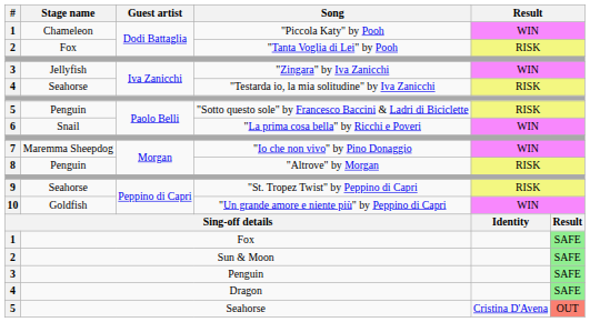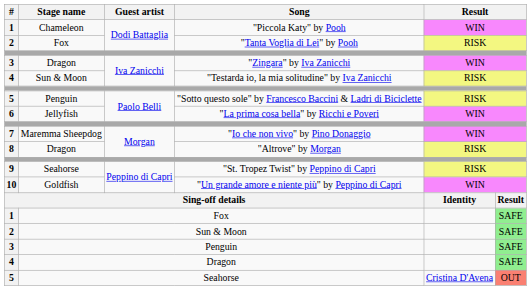 <table class="wikitable plainrowheaders" style="text-align: center;">
 <tr>
 <th>#</th>
 <th>Stage name</th>
 <th>Guest artist</th>
 <th>Song</th>
 <th colspan=2>Result</th>
 </tr>
 <tr>
 <th>1</th>
 <td>Chameleon</td>
 <td rowspan=2><a href='#'>Dodi Battaglia</a></td>
 <td>"Piccola Katy" by <a href='#'>Pooh</a></td>
 <td colspan="2" bgcolor=#F888FD>WIN</td>
 </tr>
 <tr>
 <th>2</th>
 <td>Fox</td>
 <td>"<a href='#'>Tanta Voglia di Lei</a>" by <a href='#'>Pooh</a></td>
 <td colspan="2" bgcolor="#F3F781">RISK</td>
 </tr>
 <tr>
 <td colspan="6" style="background:darkgray"></td>
 </tr>
 <tr>
 <th>3</th>
-<td>Jellyfish</td>
+<td>Dragon</td>
 <td rowspan=2><a href='#'>Iva Zanicchi</a></td>
 <td>"<a href='#'>Zingara</a>" by <a href='#'>Iva Zanicchi</a></td>
 <td colspan="2" bgcolor=#F888FD>WIN</td>
 </tr>
 <tr>
 <th>4</th>
-<td>Seahorse</td>
+<td>Sun & Moon</td>
 <td>"Testarda io, la mia solitudine" by <a href='#'>Iva Zanicchi</a></td>
 <td colspan="2" bgcolor="#F3F781">RISK</td>
 </tr>
 <tr>
 <td colspan="6" style="background:darkgray"></td>
 </tr>
 <tr>
 <th>5</th>
 <td>Penguin</td>
 <td rowspan=2><a href='#'>Paolo Belli</a></td>
 <td>"Sotto questo sole" by <a href='#'>Francesco Baccini</a> & <a href='#'>Ladri di Biciclette</a></td>
 <td colspan="2" bgcolor="#F3F781">RISK</td>
 </tr>
 <tr>
 <th>6</th>
-<td>Snail</td>
+<td>Jellyfish</td>
 <td>"<a href='#'>La prima cosa bella</a>" by <a href='#'>Ricchi e Poveri</a></td>
 <td colspan="2" bgcolor=#F888FD>WIN</td>
 </tr>
 <tr>
 <td colspan="6" style="background:darkgray"></td>
 </tr>
 <tr>
 <th>7</th>
 <td>Maremma Sheepdog</td>
 <td rowspan=2><a href='#'>Morgan</a></td>
 <td>"<a href='#'>Io che non vivo</a>" by <a href='#'>Pino Donaggio</a></td>
 <td colspan="2" bgcolor=#F888FD>WIN</td>
 </tr>
 <tr>
 <th>8</th>
-<td>Penguin</td>
+<td>Dragon</td>
 <td>"Altrove" by <a href='#'>Morgan</a></td>
 <td colspan="2" bgcolor="#F3F781">RISK</td>
 </tr>
 <tr>
 <td colspan="6" style="background:darkgray"></td>
 </tr>
 <tr>
 <th>9</th>
 <td>Seahorse</td>
 <td rowspan=2><a href='#'>Peppino di Capri</a></td>
 <td>"St. Tropez Twist" by <a href='#'>Peppino di Capri</a></td>
 <td colspan="2" bgcolor="#F3F781">RISK</td>
 </tr>
 <tr>
 <th>10</th>
 <td>Goldfish</td>
 <td>"<a href='#'>Un grande amore e niente più</a>" by <a href='#'>Peppino di Capri</a></td>
 <td colspan="2" bgcolor=#F888FD>WIN</td>
 </tr>
 <tr>
 <th colspan="4">Sing-off details</th>
 <th>Identity</th>
 <th>Result</th>
 </tr>
 <tr>
 <th>1</th>
 <td colspan="3">Fox</td>
 <td></td>
 <td bgcolor=lightgreen>SAFE</td>
 </tr>
 <tr>
 <th>2</th>
 <td colspan="3">Sun & Moon</td>
 <td></td>
 <td bgcolor=lightgreen>SAFE</td>
 </tr>
 <tr>
 <th>3</th>
 <td colspan="3">Penguin</td>
 <td></td>
 <td bgcolor=lightgreen>SAFE</td>
 </tr>
 <tr>
 <th>4</th>
 <td colspan="3">Dragon</td>
 <td></td>
 <td bgcolor=lightgreen>SAFE</td>
 </tr>
 <tr>
 <th>5</th>
 <td colspan="3">Seahorse</td>
 <td><a href='#'>Cristina D'Avena</a></td>
 <td bgcolor=salmon>OUT</td>
 </tr>
 </table>
